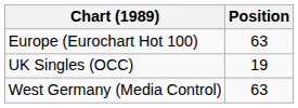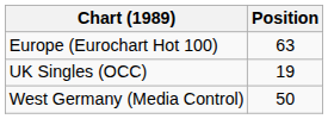 <table class="wikitable sortable">
 <tr>
 <th>Chart (1989)</th>
 <th>Position</th>
 </tr>
 <tr>
 <td>Europe (Eurochart Hot 100)</td>
 <td align="center">63</td>
 </tr>
 <tr>
 <td>UK Singles (OCC)</td>
 <td align="center">19</td>
 </tr>
 <tr>
 <td>West Germany (Media Control)</td>
-<td align="center">63</td>
+<td align="center">50</td>
 </tr>
 </table>
